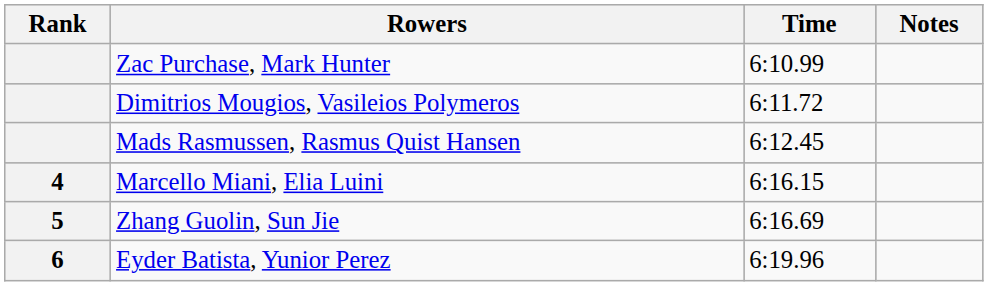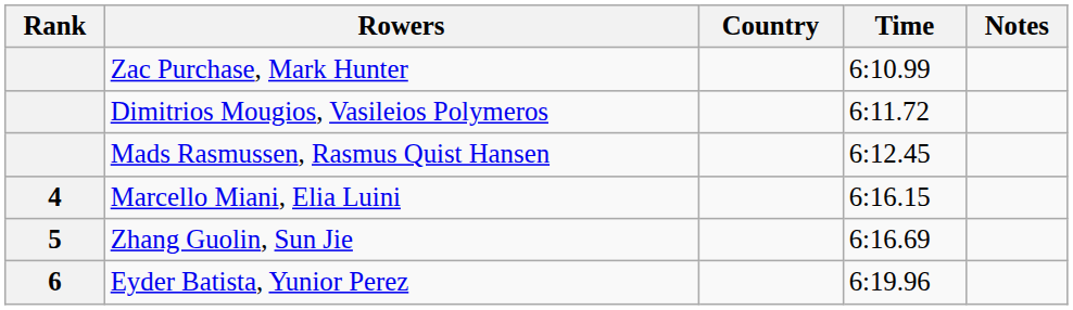 <table class="wikitable sortable" width=50%>
 <tr>
 <th>Rank</th>
 <th>Rowers</th>
+<th>Country</th>
 <th>Time</th>
 <th>Notes</th>
 </tr>
 <tr>
 <th></th>
 <td><a href='#'>Zac Purchase</a>, <a href='#'>Mark Hunter</a></td>
+<td></td>
 <td>6:10.99</td>
 <td></td>
 </tr>
 <tr>
 <th></th>
 <td><a href='#'>Dimitrios Mougios</a>, <a href='#'>Vasileios Polymeros</a></td>
+<td></td>
 <td>6:11.72</td>
 <td></td>
 </tr>
 <tr>
 <th></th>
 <td><a href='#'>Mads Rasmussen</a>, <a href='#'>Rasmus Quist Hansen</a></td>
+<td></td>
 <td>6:12.45</td>
 <td></td>
 </tr>
 <tr>
 <th>4</th>
 <td><a href='#'>Marcello Miani</a>, <a href='#'>Elia Luini</a></td>
+<td></td>
 <td>6:16.15</td>
 <td></td>
 </tr>
 <tr>
 <th>5</th>
 <td><a href='#'>Zhang Guolin</a>, <a href='#'>Sun Jie</a></td>
+<td></td>
 <td>6:16.69</td>
 <td></td>
 </tr>
 <tr>
 <th>6</th>
 <td><a href='#'>Eyder Batista</a>, <a href='#'>Yunior Perez</a></td>
+<td></td>
 <td>6:19.96</td>
 <td></td>
 </tr>
 </table>
